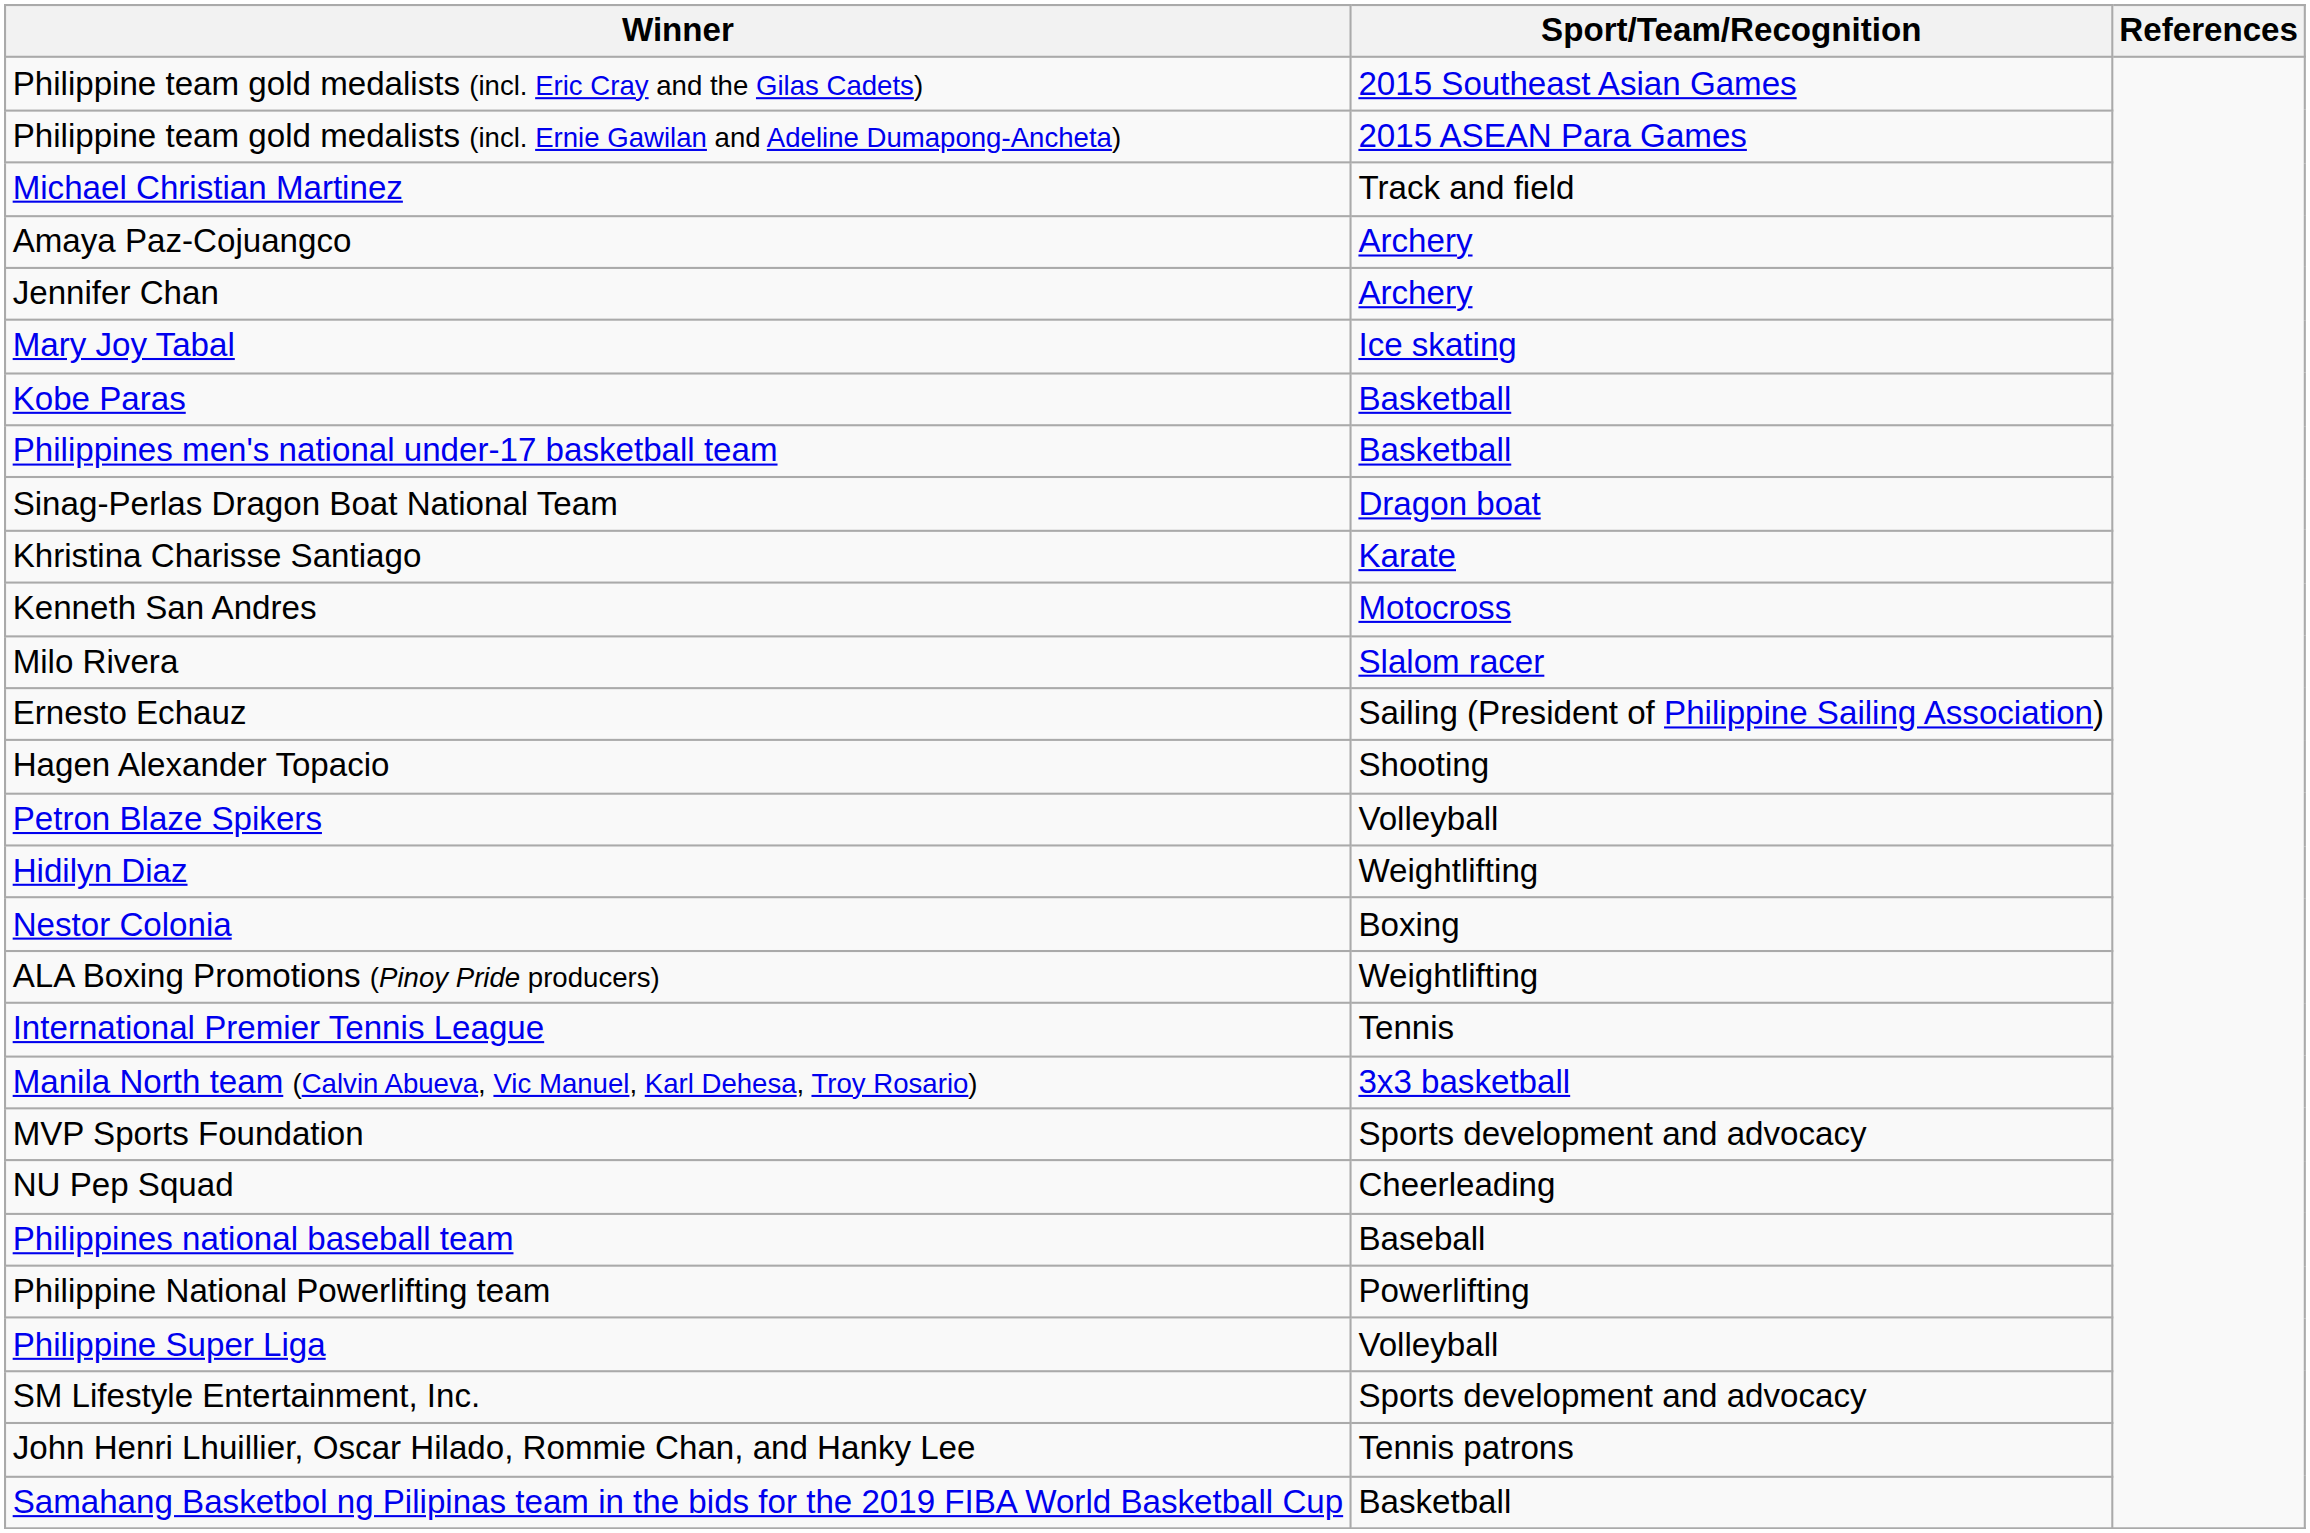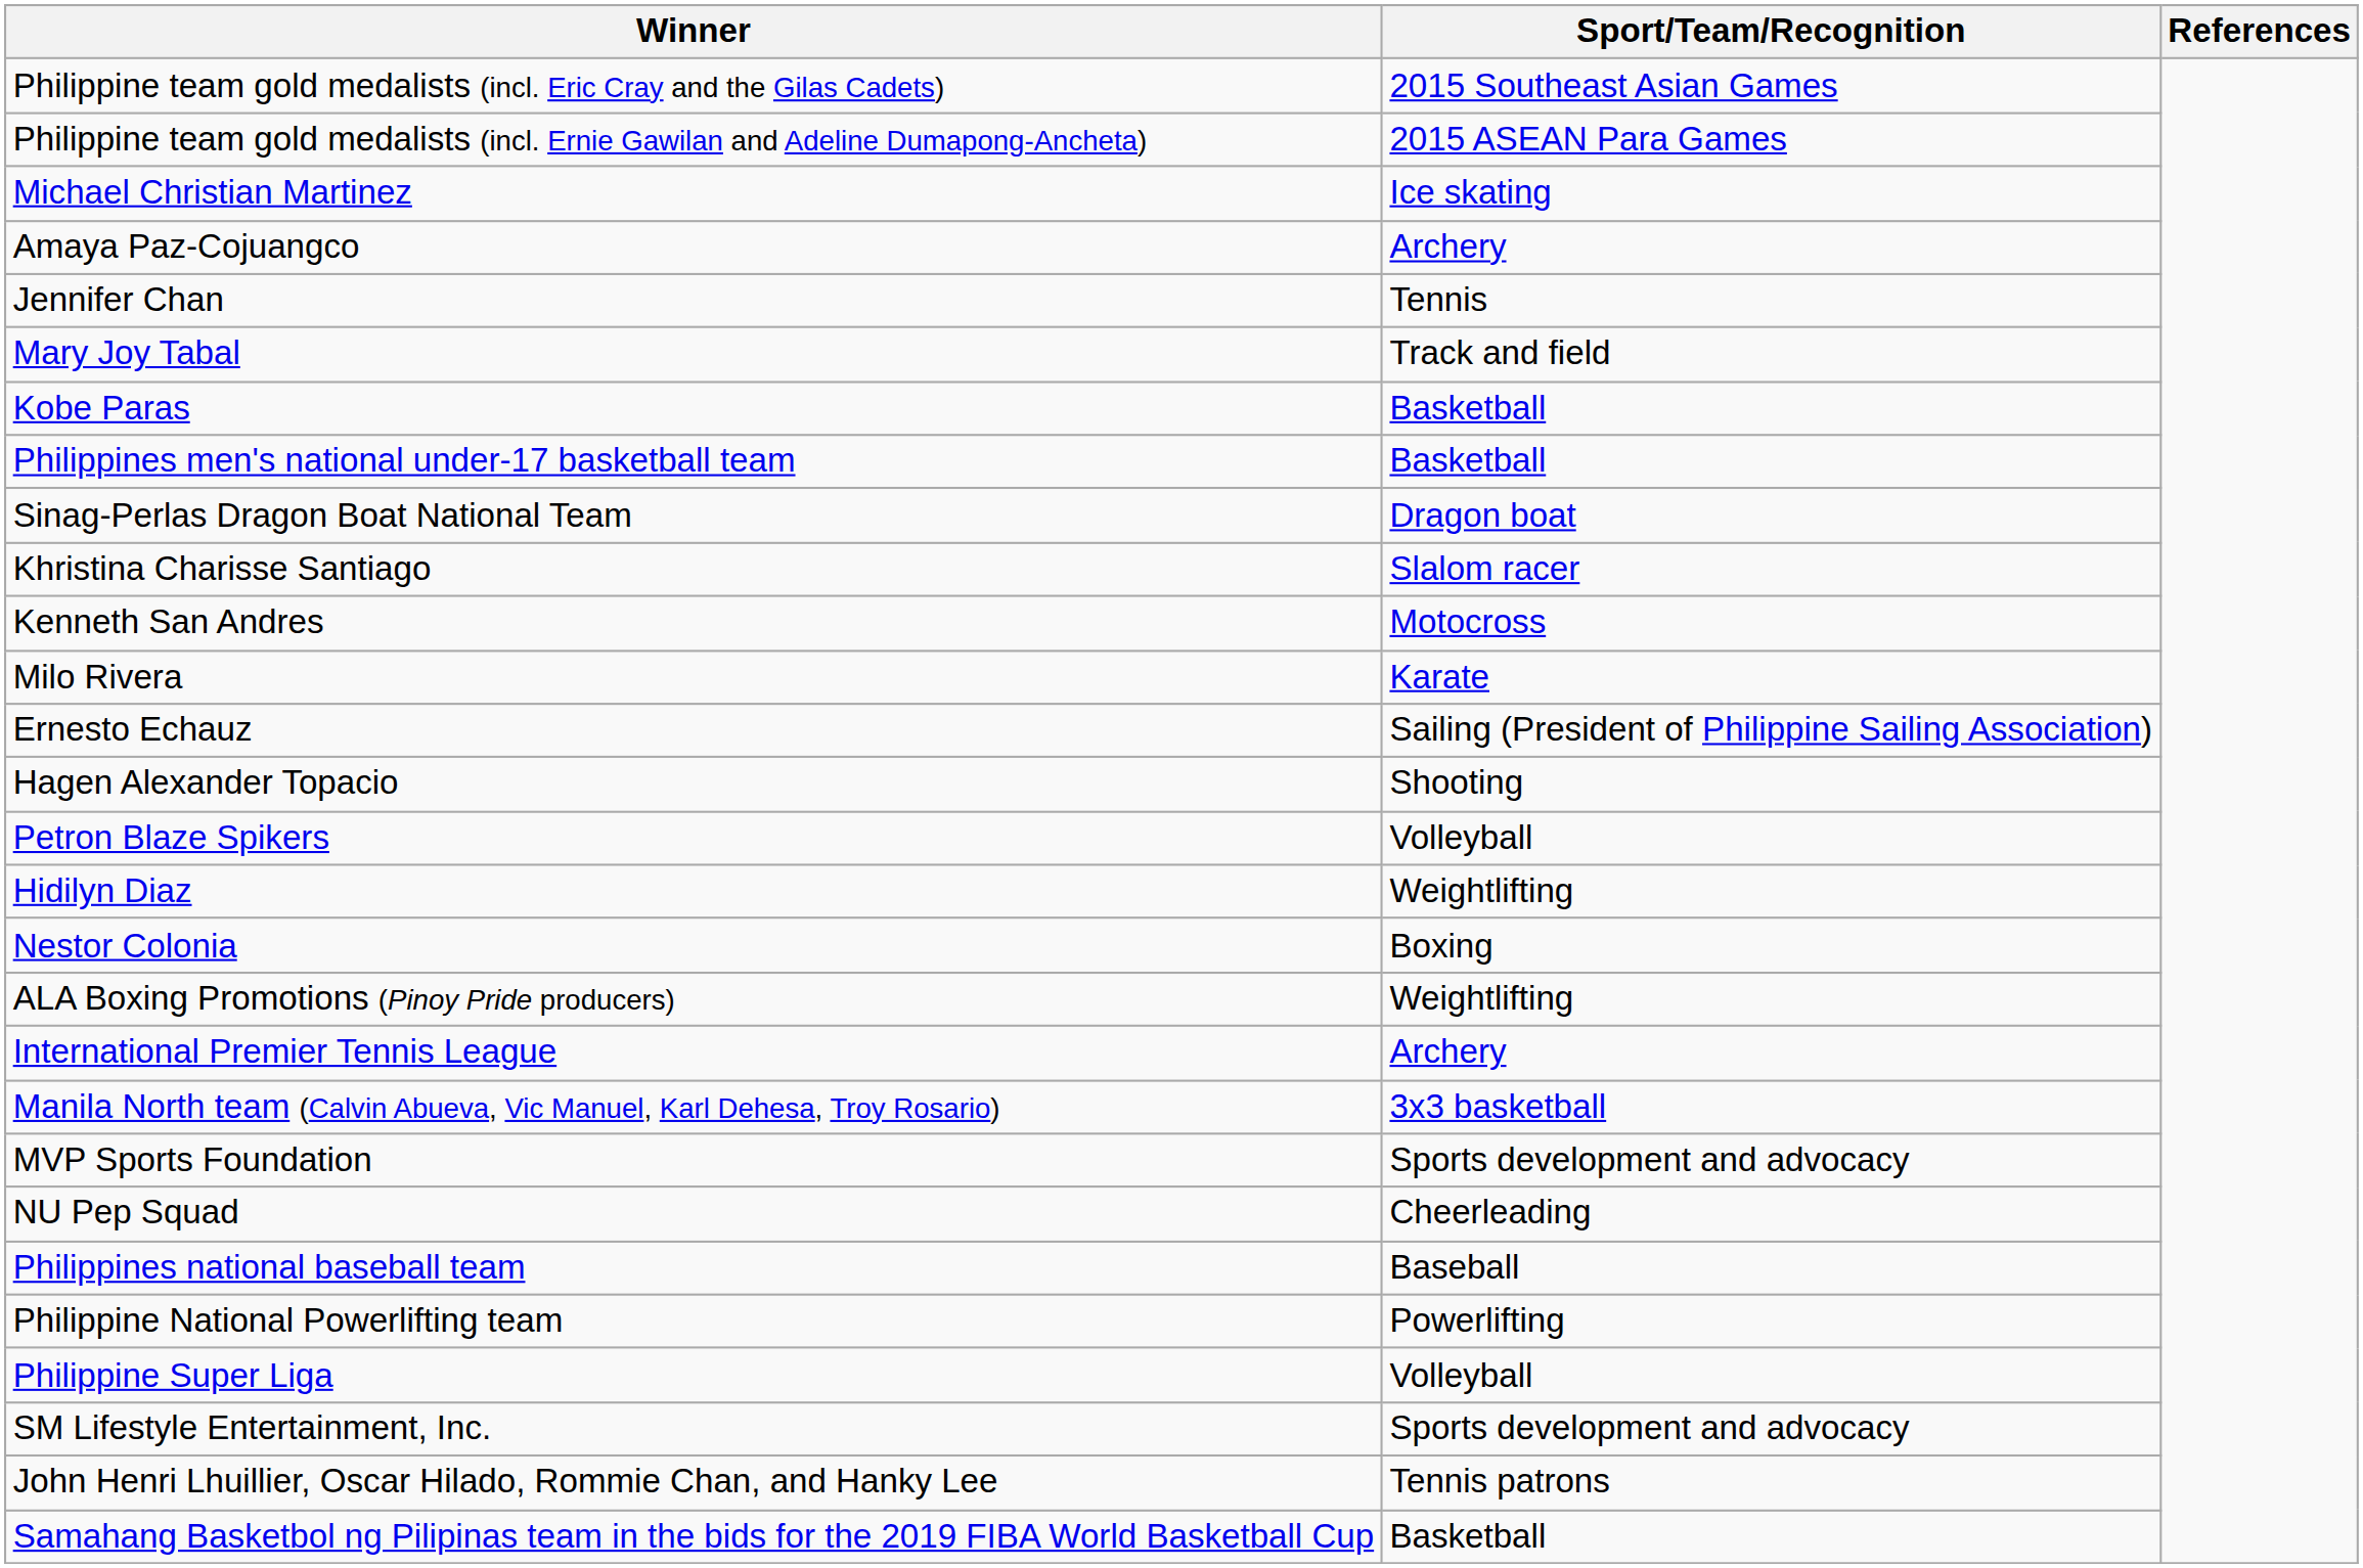 <table class="wikitable">
 <tr>
 <th>Winner</th>
 <th>Sport/Team/Recognition</th>
 <th>References</th>
 </tr>
 <tr>
 <td>Philippine team gold medalists <small>(incl. <a href='#'>Eric Cray</a> and the <a href='#'>Gilas Cadets</a>)</small></td>
 <td><a href='#'>2015 Southeast Asian Games</a></td>
 <td rowspan=28></td>
 </tr>
 <tr>
 <td>Philippine team gold medalists <small>(incl. <a href='#'>Ernie Gawilan</a> and <a href='#'>Adeline Dumapong-Ancheta</a>)</small></td>
 <td><a href='#'>2015 ASEAN Para Games</a></td>
 </tr>
 <tr>
 <td><a href='#'>Michael Christian Martinez</a></td>
-<td>Track and field</td>
+<td><a href='#'>Ice skating</a></td>
 </tr>
 <tr>
 <td>Amaya Paz-Cojuangco</td>
 <td><a href='#'>Archery</a></td>
 </tr>
 <tr>
 <td>Jennifer Chan</td>
-<td><a href='#'>Archery</a></td>
+<td>Tennis</td>
 </tr>
 <tr>
 <td><a href='#'>Mary Joy Tabal</a></td>
-<td><a href='#'>Ice skating</a></td>
+<td>Track and field</td>
 </tr>
 <tr>
 <td><a href='#'>Kobe Paras</a></td>
 <td><a href='#'>Basketball</a></td>
 </tr>
 <tr>
 <td><a href='#'>Philippines men's national under-17 basketball team</a></td>
 <td><a href='#'>Basketball</a></td>
 </tr>
 <tr>
 <td>Sinag-Perlas Dragon Boat National Team</td>
 <td><a href='#'>Dragon boat</a></td>
 </tr>
 <tr>
 <td>Khristina Charisse Santiago</td>
-<td><a href='#'>Karate</a></td>
+<td><a href='#'>Slalom racer</a></td>
 </tr>
 <tr>
 <td>Kenneth San Andres</td>
 <td><a href='#'>Motocross</a></td>
 </tr>
 <tr>
 <td>Milo Rivera</td>
-<td><a href='#'>Slalom racer</a></td>
+<td><a href='#'>Karate</a></td>
 </tr>
 <tr>
 <td>Ernesto Echauz</td>
 <td>Sailing (President of <a href='#'>Philippine Sailing Association</a>)</td>
 </tr>
 <tr>
 <td>Hagen Alexander Topacio</td>
 <td>Shooting</td>
 </tr>
 <tr>
 <td><a href='#'>Petron Blaze Spikers</a></td>
 <td>Volleyball</td>
 </tr>
 <tr>
 <td><a href='#'>Hidilyn Diaz</a></td>
 <td>Weightlifting</td>
 </tr>
 <tr>
 <td><a href='#'>Nestor Colonia</a></td>
 <td>Boxing</td>
 </tr>
 <tr>
 <td>ALA Boxing Promotions <small>(<em>Pinoy Pride</em> producers)</small></td>
 <td>Weightlifting</td>
 </tr>
 <tr>
 <td><a href='#'>International Premier Tennis League</a></td>
-<td>Tennis</td>
+<td><a href='#'>Archery</a></td>
 </tr>
 <tr>
 <td><a href='#'>Manila North team</a> <small>(<a href='#'>Calvin Abueva</a>, <a href='#'>Vic Manuel</a>, <a href='#'>Karl Dehesa</a>, <a href='#'>Troy Rosario</a>)</small></td>
 <td><a href='#'>3x3 basketball</a></td>
 </tr>
 <tr>
 <td>MVP Sports Foundation</td>
 <td>Sports development and advocacy</td>
 </tr>
 <tr>
 <td>NU Pep Squad</td>
 <td>Cheerleading</td>
 </tr>
 <tr>
 <td><a href='#'>Philippines national baseball team</a></td>
 <td>Baseball</td>
 </tr>
 <tr>
 <td>Philippine National Powerlifting team</td>
 <td>Powerlifting</td>
 </tr>
 <tr>
 <td><a href='#'>Philippine Super Liga</a></td>
 <td>Volleyball</td>
 </tr>
 <tr>
 <td>SM Lifestyle Entertainment, Inc.</td>
 <td>Sports development and advocacy</td>
 </tr>
 <tr>
 <td>John Henri Lhuillier, Oscar Hilado, Rommie Chan, and Hanky Lee</td>
 <td>Tennis patrons</td>
 </tr>
 <tr>
 <td><a href='#'>Samahang Basketbol ng Pilipinas team in the bids for the 2019 FIBA World Basketball Cup</a></td>
 <td>Basketball</td>
 </tr>
 <tr>
 </tr>
 </table>
